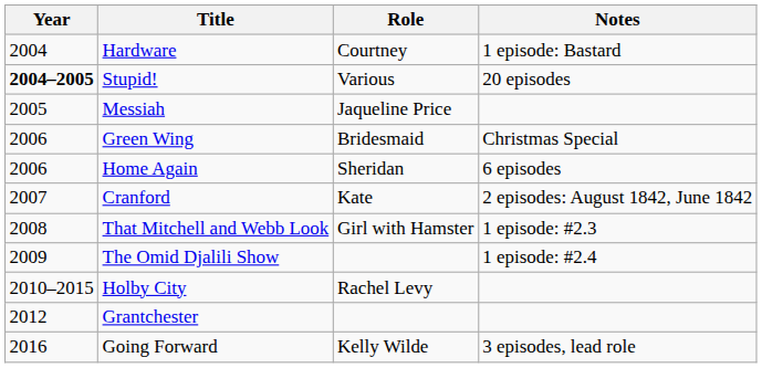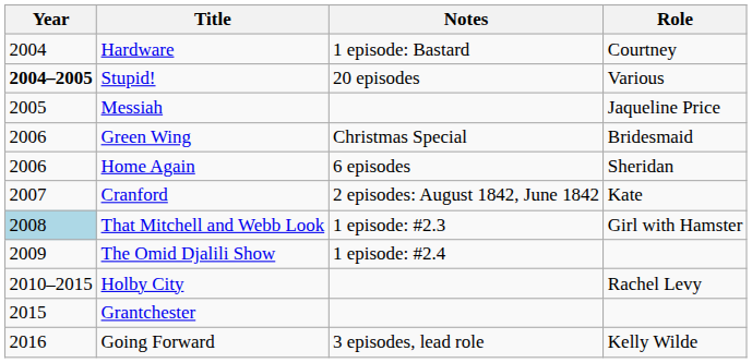 <table class="wikitable sortable">
 <tr>
 <th>Year</th>
 <th>Title</th>
+<th class="unsortable">Notes</th>
 <th>Role</th>
-<th class="unsortable">Notes</th>
 </tr>
 <tr>
 <td>2004</td>
 <td><a href='#'>Hardware</a></td>
+<td>1 episode: Bastard</td>
 <td>Courtney</td>
-<td>1 episode: Bastard</td>
 </tr>
 <tr>
 <td><strong>2004–2005</strong></td>
 <td><a href='#'>Stupid!</a></td>
+<td>20 episodes</td>
 <td>Various</td>
-<td>20 episodes</td>
 </tr>
 <tr>
 <td>2005</td>
 <td><a href='#'>Messiah</a></td>
+<td></td>
 <td>Jaqueline Price</td>
-<td></td>
 </tr>
 <tr>
 <td>2006</td>
 <td><a href='#'>Green Wing</a></td>
+<td>Christmas Special</td>
 <td>Bridesmaid</td>
-<td>Christmas Special</td>
 </tr>
 <tr>
 <td>2006</td>
 <td><a href='#'>Home Again</a></td>
+<td>6 episodes</td>
 <td>Sheridan</td>
-<td>6 episodes</td>
 </tr>
 <tr>
 <td>2007</td>
 <td><a href='#'>Cranford</a></td>
+<td>2 episodes: August 1842, June 1842</td>
 <td>Kate</td>
-<td>2 episodes: August 1842, June 1842</td>
 </tr>
 <tr>
-<td>2008</td>
+<td style="background: lightblue;">2008</td>
 <td><a href='#'>That Mitchell and Webb Look</a></td>
+<td>1 episode: #2.3</td>
 <td>Girl with Hamster</td>
-<td>1 episode: #2.3</td>
 </tr>
 <tr>
 <td>2009</td>
 <td><a href='#'>The Omid Djalili Show</a></td>
+<td>1 episode: #2.4</td>
 <td></td>
-<td>1 episode: #2.4</td>
 </tr>
 <tr>
 <td>2010–2015</td>
 <td><a href='#'>Holby City</a></td>
+<td></td>
 <td>Rachel Levy</td>
-<td></td>
 </tr>
 <tr>
-<td>2012</td>
+<td>2015</td>
 <td><a href='#'>Grantchester</a></td>
 <td></td>
 <td></td>
 </tr>
 <tr>
 <td>2016</td>
 <td>Going Forward</td>
+<td>3 episodes, lead role</td>
 <td>Kelly Wilde</td>
-<td>3 episodes, lead role</td>
 </tr>
 </table>
